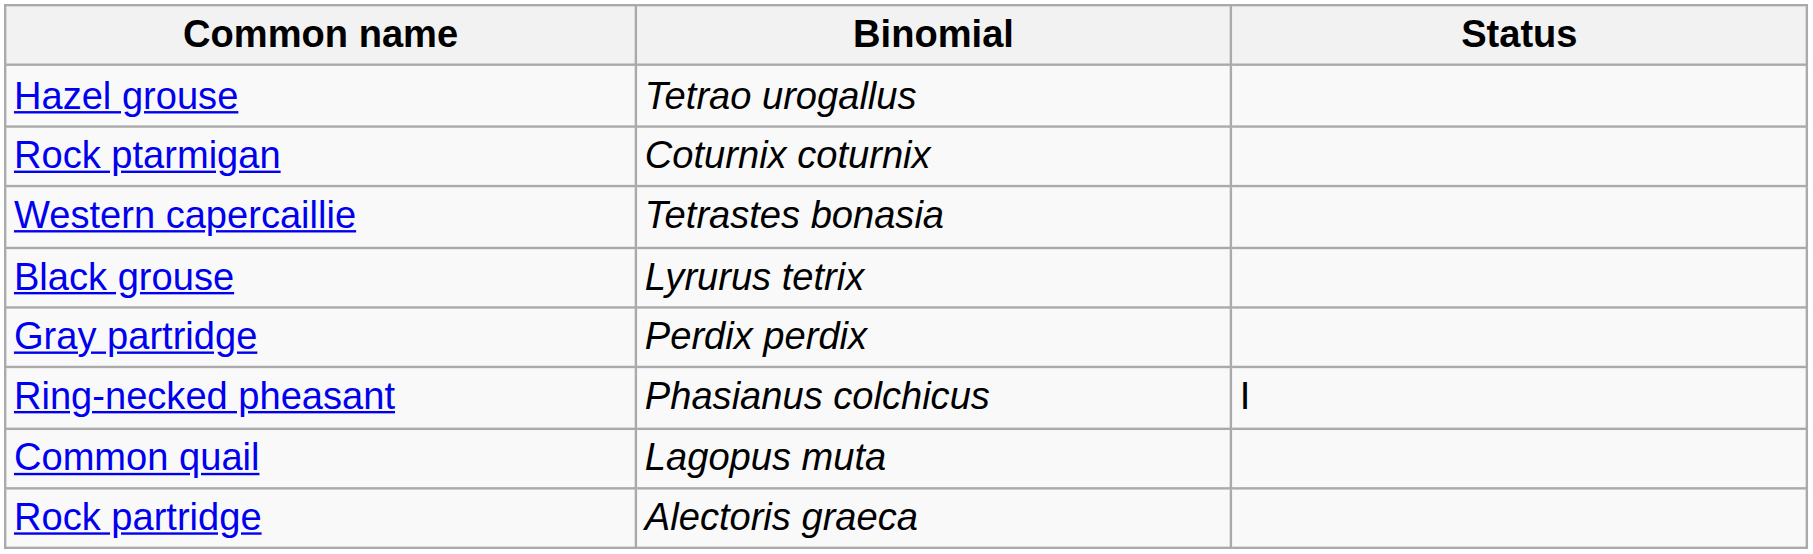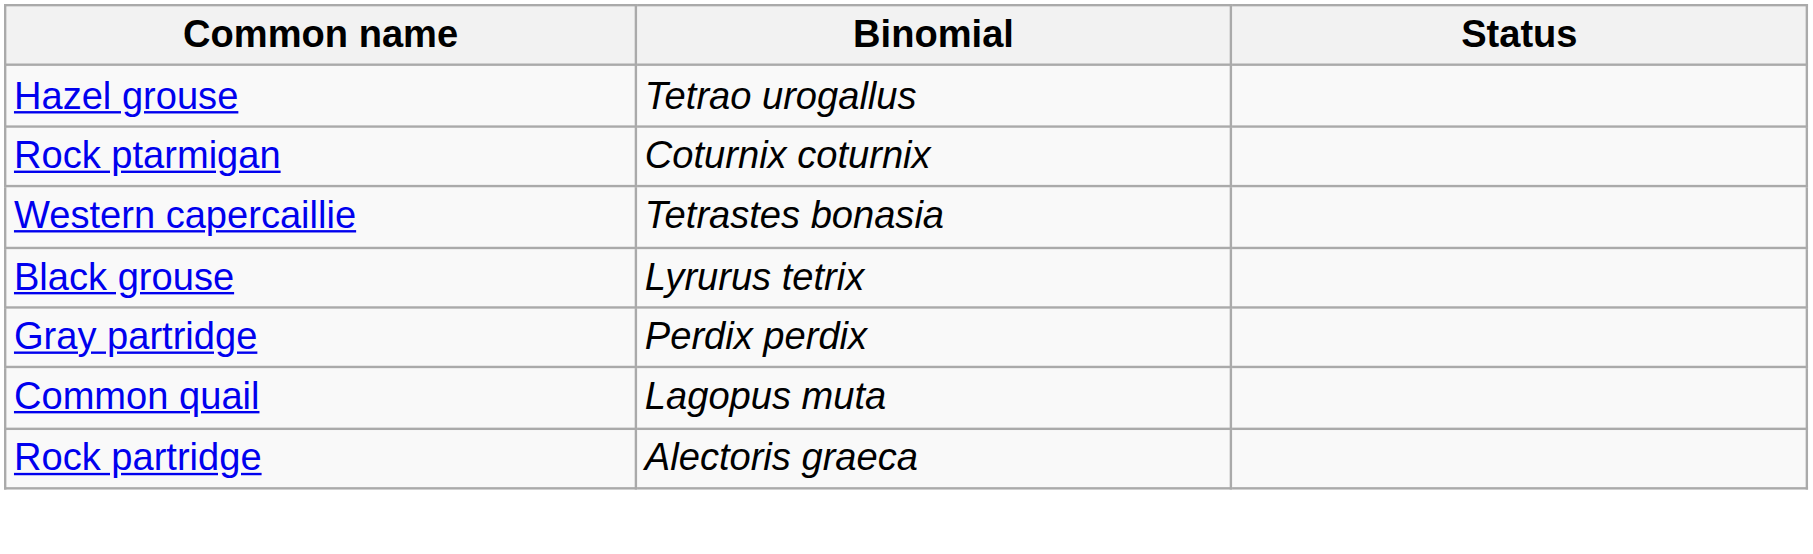 <table width=60% class="wikitable">
 <tr>
 <th width=35%>Common name</th>
 <th width=33%>Binomial</th>
 <th width=32%>Status</th>
 </tr>
 <tr>
 <td><a href='#'>Hazel grouse</a></td>
 <td><em>Tetrao urogallus</em></td>
 <td></td>
 </tr>
 <tr>
 <td><a href='#'>Rock ptarmigan</a></td>
 <td><em>Coturnix coturnix</em></td>
 <td></td>
 </tr>
 <tr>
 <td><a href='#'>Western capercaillie</a></td>
 <td><em>Tetrastes bonasia</em></td>
 <td></td>
 </tr>
 <tr>
 <td><a href='#'>Black grouse</a></td>
 <td><em>Lyrurus tetrix</em></td>
 <td></td>
 </tr>
 <tr>
 <td><a href='#'>Gray partridge</a></td>
 <td><em>Perdix perdix</em></td>
 <td></td>
 </tr>
 <tr>
-<td><a href='#'>Ring-necked pheasant</a></td>
-<td><em>Phasianus colchicus</em></td>
-<td>I</td>
-</tr>
-<tr>
 <td><a href='#'>Common quail</a></td>
 <td><em>Lagopus muta</em></td>
 <td></td>
 </tr>
 <tr>
 <td><a href='#'>Rock partridge</a></td>
 <td><em>Alectoris graeca</em></td>
 <td></td>
 </tr>
 </table>
